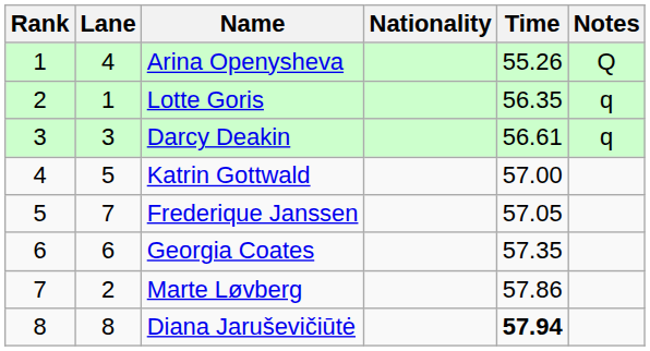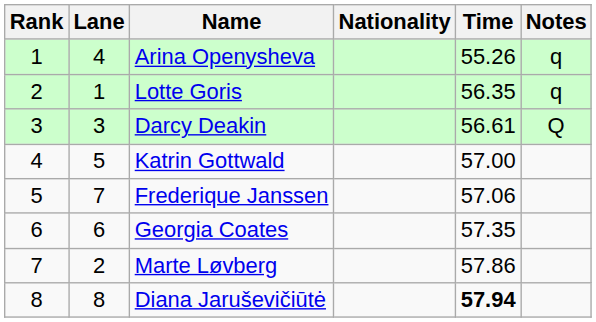 <table class="wikitable sortable" style="text-align:center">
 <tr>
 <th>Rank</th>
 <th>Lane</th>
 <th>Name</th>
 <th>Nationality</th>
 <th>Time</th>
 <th>Notes</th>
 </tr>
 <tr bgcolor=ccffcc>
 <td>1</td>
 <td>4</td>
 <td align=left><a href='#'>Arina Openysheva</a></td>
 <td align=left></td>
 <td>55.26</td>
-<td>Q</td>
+<td>q</td>
 </tr>
 <tr bgcolor=ccffcc>
 <td>2</td>
 <td>1</td>
 <td align=left><a href='#'>Lotte Goris</a></td>
 <td align=left></td>
 <td>56.35</td>
 <td>q</td>
 </tr>
 <tr bgcolor=ccffcc>
 <td>3</td>
 <td>3</td>
 <td align=left><a href='#'>Darcy Deakin</a></td>
 <td align=left></td>
 <td>56.61</td>
-<td>q</td>
+<td>Q</td>
 </tr>
 <tr>
 <td>4</td>
 <td>5</td>
 <td align=left><a href='#'>Katrin Gottwald</a></td>
 <td align=left></td>
 <td>57.00</td>
 <td></td>
 </tr>
 <tr>
 <td>5</td>
 <td>7</td>
 <td align=left><a href='#'>Frederique Janssen</a></td>
 <td align=left></td>
-<td>57.05</td>
+<td>57.06</td>
 <td></td>
 </tr>
 <tr>
 <td>6</td>
 <td>6</td>
 <td align=left><a href='#'>Georgia Coates</a></td>
 <td align=left></td>
 <td>57.35</td>
 <td></td>
 </tr>
 <tr>
 <td>7</td>
 <td>2</td>
 <td align=left><a href='#'>Marte Løvberg</a></td>
 <td align=left></td>
 <td>57.86</td>
 <td></td>
 </tr>
 <tr>
 <td>8</td>
 <td>8</td>
 <td align=left><a href='#'>Diana Jaruševičiūtė</a></td>
 <td align=left></td>
 <td><strong>57.94</strong></td>
 <td></td>
 </tr>
 </table>
